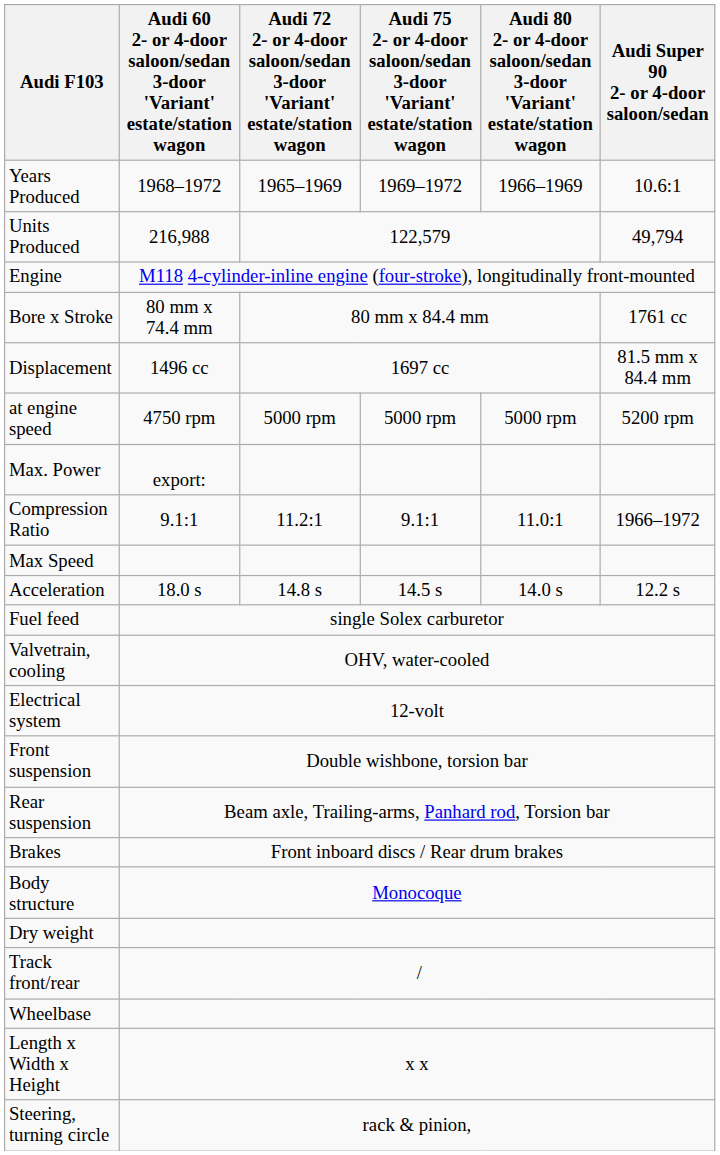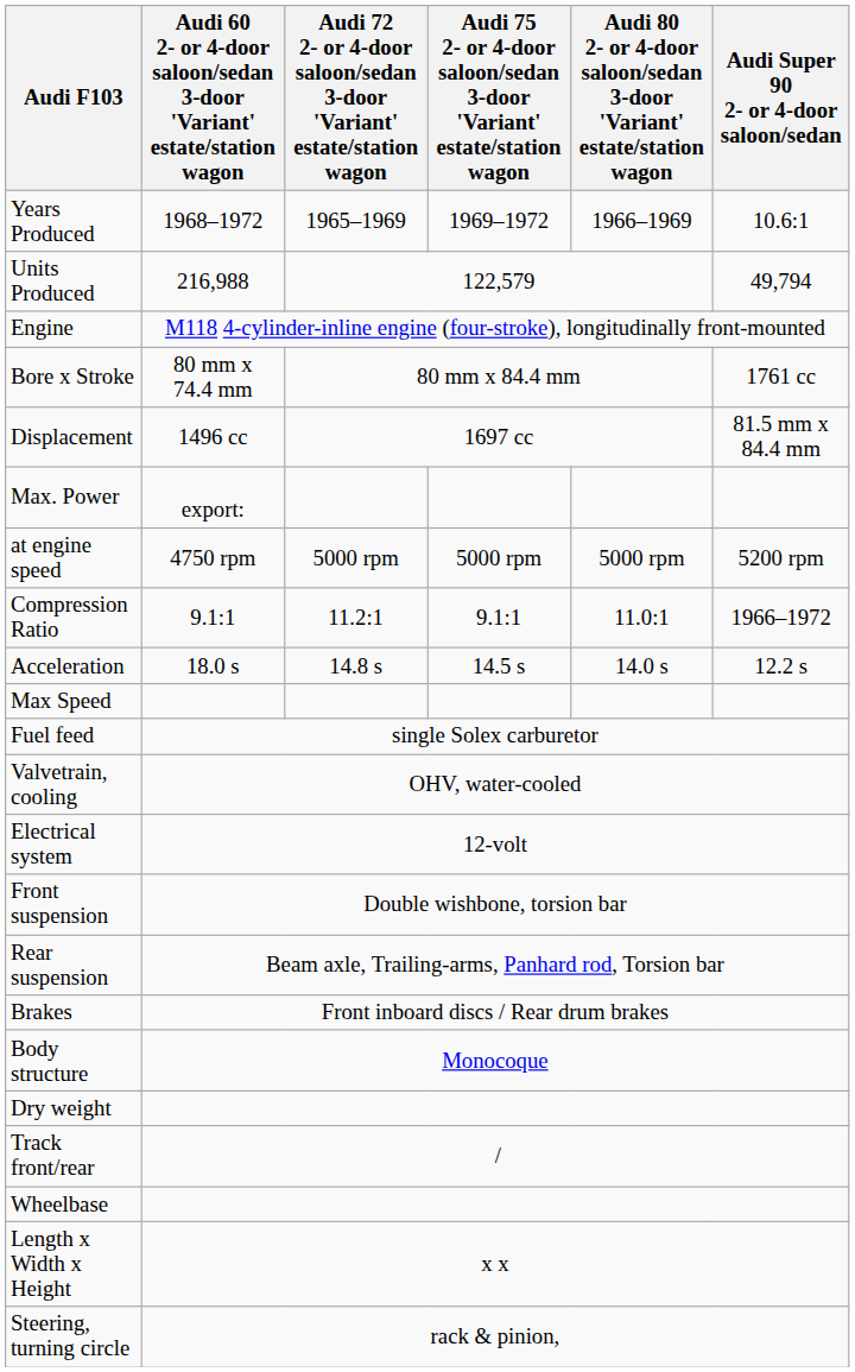 <table class="wikitable" style="text-align: center;">
 <tr>
 <th>Audi F103</th>
 <th>Audi 60<br>2- or 4-door saloon/sedan<br>3-door 'Variant' estate/station wagon</th>
 <th>Audi 72<br>2- or 4-door saloon/sedan<br>3-door 'Variant' estate/station wagon</th>
 <th>Audi 75<br>2- or 4-door saloon/sedan<br>3-door 'Variant' estate/station wagon</th>
 <th>Audi 80<br>2- or 4-door saloon/sedan<br>3-door 'Variant' estate/station wagon</th>
 <th>Audi Super 90<br>2- or 4-door saloon/sedan</th>
 </tr>
 <tr>
 <td style="text-align: left;">Years Produced</td>
 <td>1968–1972</td>
 <td>1965–1969</td>
 <td>1969–1972</td>
 <td>1966–1969</td>
 <td>10.6:1</td>
 </tr>
 <tr>
 <td style="text-align: left;">Units Produced</td>
 <td>216,988</td>
 <td colspan="3">122,579</td>
 <td>49,794</td>
 </tr>
 <tr>
 <td style="text-align: left;">Engine</td>
 <td colspan="5"><a href='#'>M118</a> <a href='#'>4-cylinder-inline engine</a> (<a href='#'>four-stroke</a>), longitudinally front-mounted</td>
 </tr>
 <tr>
 <td style="text-align: left;">Bore x Stroke</td>
 <td>80 mm x 74.4 mm</td>
 <td colspan="3">80 mm x 84.4 mm</td>
 <td>1761 cc</td>
 </tr>
 <tr>
 <td style="text-align: left;">Displacement</td>
 <td>1496 cc</td>
 <td colspan="3">1697 cc</td>
 <td>81.5 mm x 84.4 mm</td>
 </tr>
 <tr>
+<td style="text-align: left;">Max. Power</td>
+<td><br>export: </td>
+<td></td>
+<td></td>
+<td></td>
+<td></td>
+</tr>
+<tr>
 <td style="text-align: left;">at engine speed</td>
 <td>4750 rpm</td>
 <td>5000 rpm</td>
 <td>5000 rpm</td>
 <td>5000 rpm</td>
 <td>5200 rpm</td>
-</tr>
-<tr>
-<td style="text-align: left;">Max. Power</td>
-<td><br>export: </td>
-<td></td>
-<td></td>
-<td></td>
-<td></td>
 </tr>
 <tr>
 <td style="text-align: left;">Compression Ratio</td>
 <td>9.1:1</td>
 <td>11.2:1</td>
 <td>9.1:1</td>
 <td>11.0:1</td>
 <td>1966–1972</td>
 </tr>
 <tr>
+<td style="text-align: left;">Acceleration<br></td>
+<td>18.0 s</td>
+<td>14.8 s</td>
+<td>14.5 s</td>
+<td>14.0 s</td>
+<td>12.2 s</td>
+</tr>
+<tr>
 <td style="text-align: left;">Max Speed</td>
 <td><br></td>
 <td></td>
 <td></td>
 <td></td>
 <td></td>
-</tr>
-<tr>
-<td style="text-align: left;">Acceleration<br></td>
-<td>18.0 s</td>
-<td>14.8 s</td>
-<td>14.5 s</td>
-<td>14.0 s</td>
-<td>12.2 s</td>
 </tr>
 <tr>
 <td style="text-align: left;">Fuel feed</td>
 <td colspan="5">single Solex carburetor</td>
 </tr>
 <tr>
 <td style="text-align: left;">Valvetrain, cooling</td>
 <td colspan="5">OHV, water-cooled</td>
 </tr>
 <tr>
 <td style="text-align: left;">Electrical system</td>
 <td colspan="5">12-volt</td>
 </tr>
 <tr>
 <td style="text-align: left;">Front suspension</td>
 <td colspan="5">Double wishbone, torsion bar</td>
 </tr>
 <tr>
 <td style="text-align: left;">Rear suspension</td>
 <td colspan="5">Beam axle, Trailing-arms, <a href='#'>Panhard rod</a>, Torsion bar</td>
 </tr>
 <tr>
 <td style="text-align: left;">Brakes</td>
 <td colspan="5">Front inboard discs / Rear drum brakes</td>
 </tr>
 <tr>
 <td style="text-align: left;">Body structure</td>
 <td colspan="5"><a href='#'>Monocoque</a></td>
 </tr>
 <tr>
 <td style="text-align: left;">Dry weight</td>
 <td colspan="5"></td>
 </tr>
 <tr>
 <td style="text-align: left;">Track front/rear</td>
 <td colspan="5"> / </td>
 </tr>
 <tr>
 <td style="text-align: left;">Wheelbase</td>
 <td colspan="5"></td>
 </tr>
 <tr>
 <td style="text-align: left;">Length x Width x Height</td>
 <td colspan="5"> x  x </td>
 </tr>
 <tr>
 <td style="text-align: left;">Steering, turning circle</td>
 <td colspan="5">rack & pinion, </td>
 </tr>
 </table>
